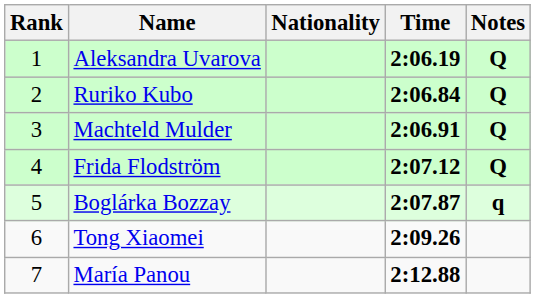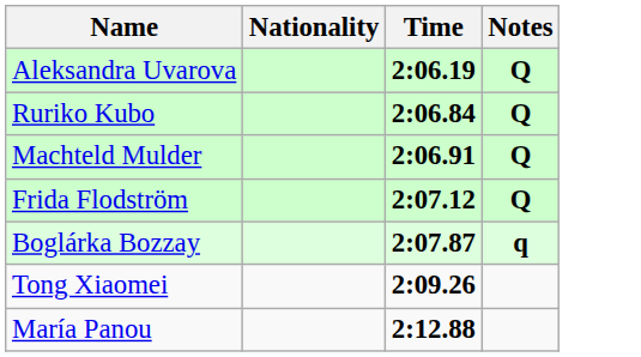 <table class="wikitable sortable" style="text-align:center">
 <tr>
-<th>Rank</th>
 <th>Name</th>
 <th>Nationality</th>
 <th>Time</th>
 <th>Notes</th>
 </tr>
 <tr bgcolor=ccffcc>
-<td>1</td>
 <td align=left><a href='#'>Aleksandra Uvarova</a></td>
 <td align=left></td>
 <td><strong>2:06.19</strong></td>
 <td><strong>Q</strong></td>
 </tr>
 <tr bgcolor=ccffcc>
-<td>2</td>
 <td align=left><a href='#'>Ruriko Kubo</a></td>
 <td align=left></td>
 <td><strong>2:06.84</strong></td>
 <td><strong>Q</strong></td>
 </tr>
 <tr bgcolor=ccffcc>
-<td>3</td>
 <td align=left><a href='#'>Machteld Mulder</a></td>
 <td align=left></td>
 <td><strong>2:06.91</strong></td>
 <td><strong>Q</strong></td>
 </tr>
 <tr bgcolor=ccffcc>
-<td>4</td>
 <td align=left><a href='#'>Frida Flodström</a></td>
 <td align=left></td>
 <td><strong>2:07.12</strong></td>
 <td><strong>Q</strong></td>
 </tr>
 <tr bgcolor=ddffdd>
-<td>5</td>
 <td align=left><a href='#'>Boglárka Bozzay</a></td>
 <td align=left></td>
 <td><strong>2:07.87</strong></td>
 <td><strong>q</strong></td>
 </tr>
 <tr>
-<td>6</td>
 <td align=left><a href='#'>Tong Xiaomei</a></td>
 <td align=left></td>
 <td><strong>2:09.26</strong></td>
 <td></td>
 </tr>
 <tr>
-<td>7</td>
 <td align=left><a href='#'>María Panou</a></td>
 <td align=left></td>
 <td><strong>2:12.88</strong></td>
 <td></td>
 </tr>
 </table>
